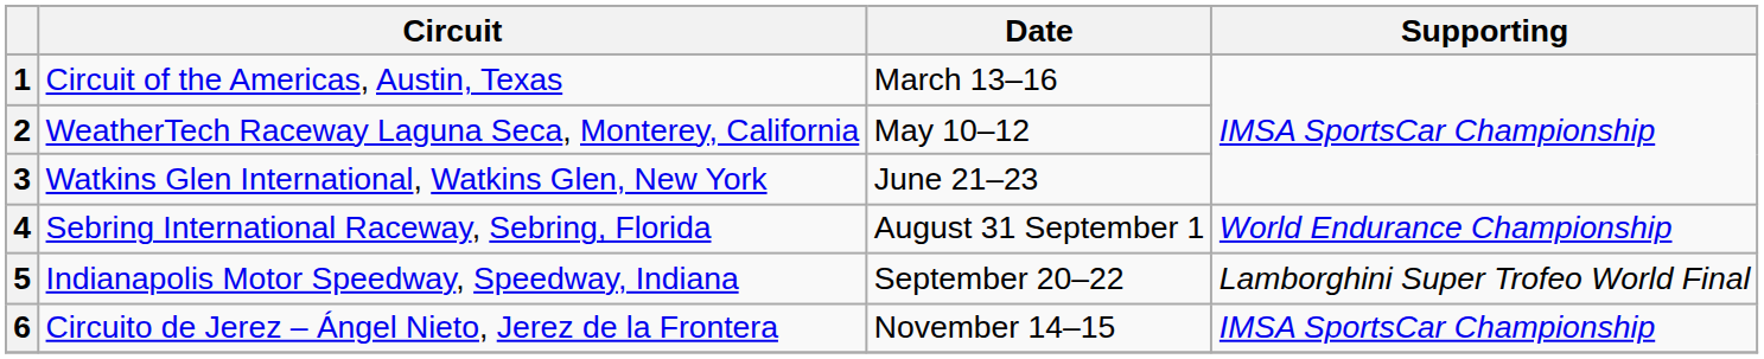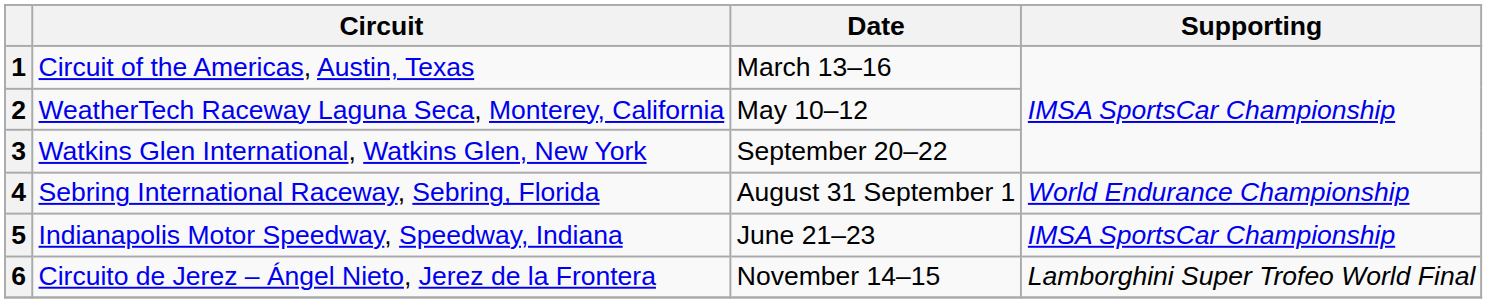 <table class="wikitable" style="font-size: 85%;">
 <tr>
 <th></th>
 <th>Circuit</th>
 <th>Date</th>
 <th>Supporting</th>
 </tr>
 <tr>
 <th>1</th>
 <td> <a href='#'>Circuit of the Americas</a>, <a href='#'>Austin, Texas</a></td>
 <td>March 13–16</td>
 <td rowspan="3"><em><a href='#'>IMSA SportsCar Championship</a></em></td>
 </tr>
 <tr>
 <th>2</th>
 <td> <a href='#'>WeatherTech Raceway Laguna Seca</a>, <a href='#'>Monterey, California</a></td>
 <td>May 10–12</td>
 </tr>
 <tr>
 <th>3</th>
 <td> <a href='#'>Watkins Glen International</a>, <a href='#'>Watkins Glen, New York</a></td>
-<td>June 21–23</td>
+<td>September 20–22</td>
 </tr>
 <tr>
 <th>4</th>
 <td> <a href='#'>Sebring International Raceway</a>, <a href='#'>Sebring, Florida</a></td>
 <td>August 31 September 1</td>
 <td><em><a href='#'>World Endurance Championship</a></em></td>
 </tr>
 <tr>
 <th>5</th>
 <td> <a href='#'>Indianapolis Motor Speedway</a>, <a href='#'>Speedway, Indiana</a></td>
-<td>September 20–22</td>
-<td><em>Lamborghini Super Trofeo World Final</em></td>
+<td>June 21–23</td>
+<td><em><a href='#'>IMSA SportsCar Championship</a></em></td>
 </tr>
 <tr>
 <th>6</th>
 <td> <a href='#'>Circuito de Jerez – Ángel Nieto</a>, <a href='#'>Jerez de la Frontera</a></td>
 <td>November 14–15</td>
-<td><em><a href='#'>IMSA SportsCar Championship</a></em></td>
+<td><em>Lamborghini Super Trofeo World Final</em></td>
 </tr>
 <tr>
 </tr>
 </table>
